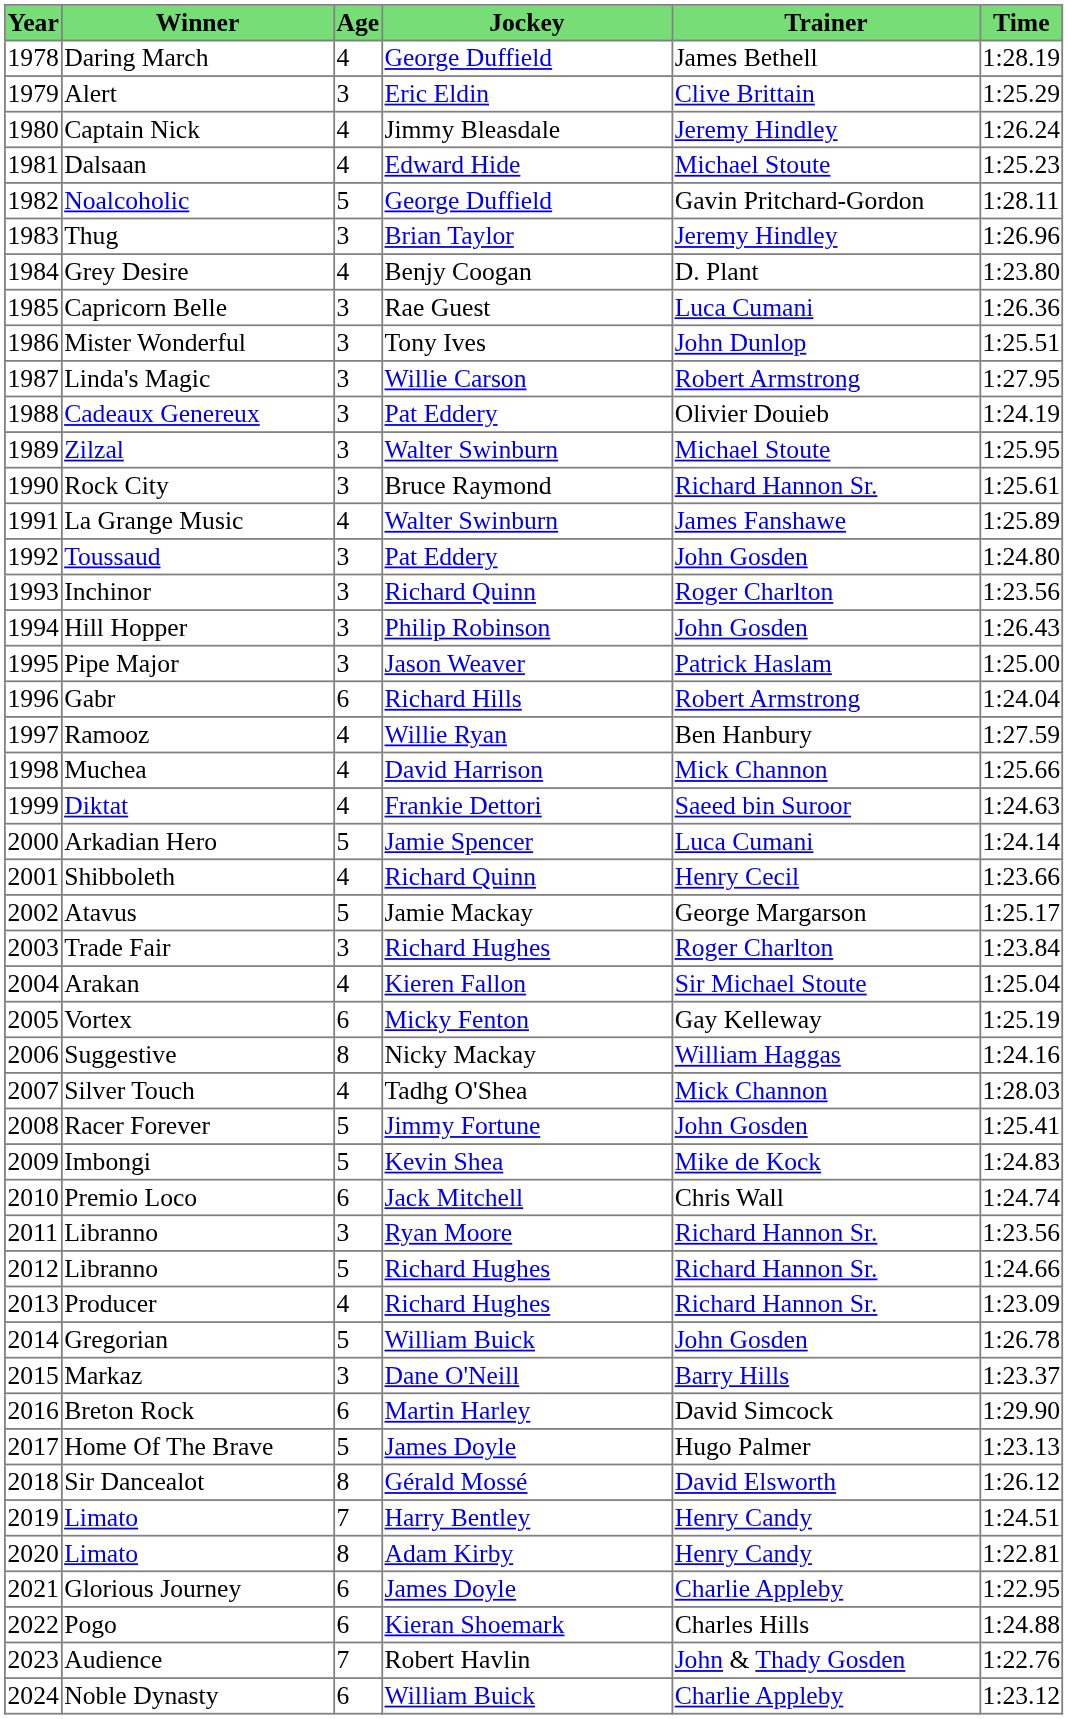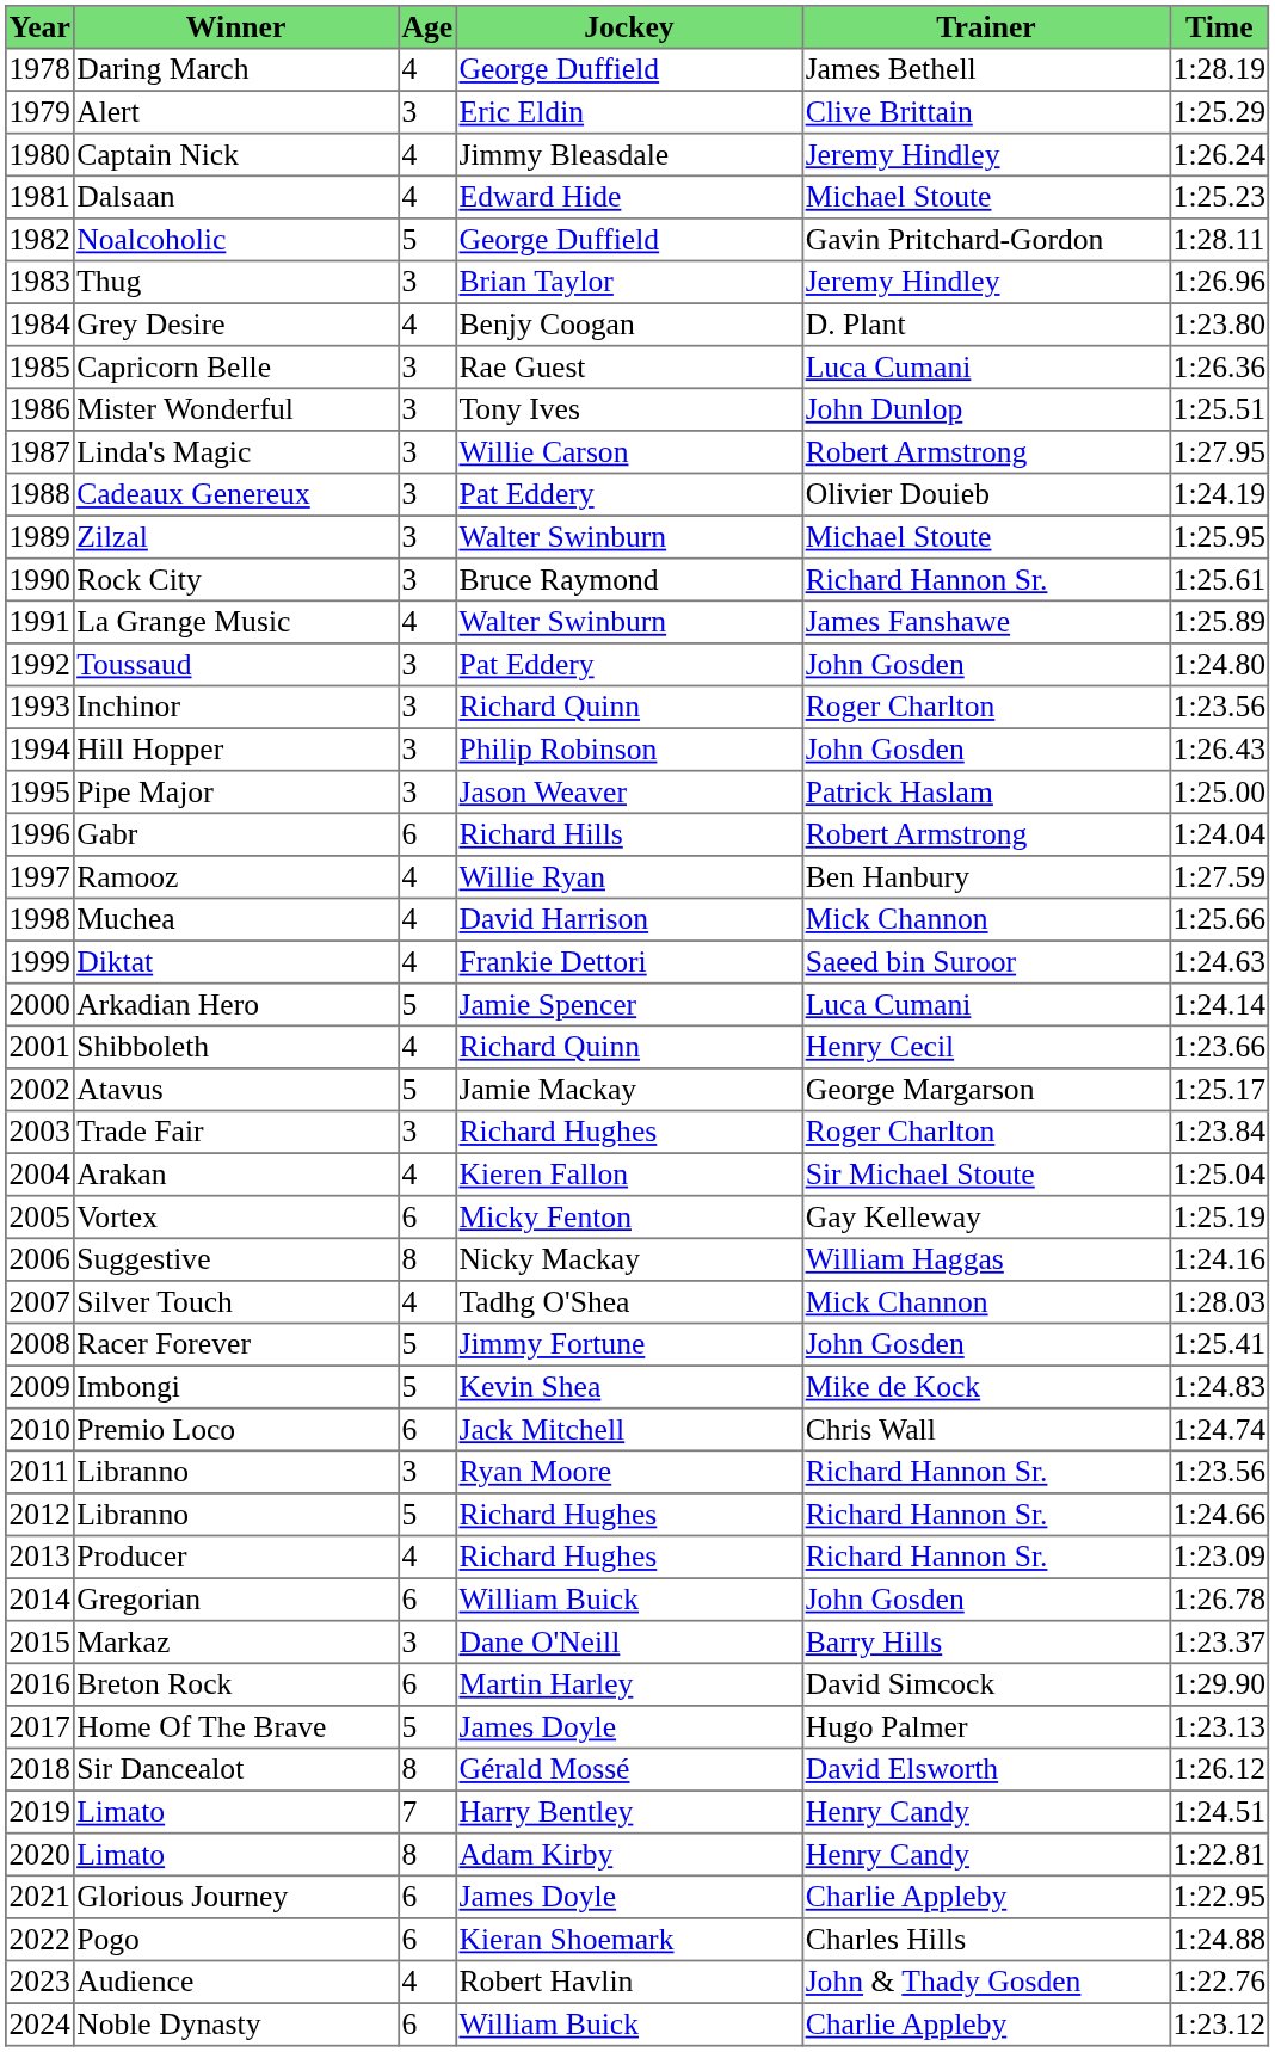 <table class = "sortable" | border="1" style="border-collapse: collapse; font-size:90%">
 <tr bgcolor="#77dd77" align="center">
 <th>Year</th>
 <th>Winner</th>
 <th>Age</th>
 <th>Jockey</th>
 <th>Trainer</th>
 <th>Time</th>
 </tr>
 <tr>
 <td>1978</td>
 <td width=150px>Daring March</td>
 <td>4</td>
 <td width=160px><a href='#'>George Duffield</a></td>
 <td width=170px>James Bethell</td>
 <td>1:28.19</td>
 </tr>
 <tr>
 <td>1979</td>
 <td>Alert</td>
 <td>3</td>
 <td><a href='#'>Eric Eldin</a></td>
 <td><a href='#'>Clive Brittain</a></td>
 <td>1:25.29</td>
 </tr>
 <tr>
 <td>1980</td>
 <td>Captain Nick</td>
 <td>4</td>
 <td>Jimmy Bleasdale</td>
 <td><a href='#'>Jeremy Hindley</a></td>
 <td>1:26.24</td>
 </tr>
 <tr>
 <td>1981</td>
 <td>Dalsaan</td>
 <td>4</td>
 <td><a href='#'>Edward Hide</a></td>
 <td><a href='#'>Michael Stoute</a></td>
 <td>1:25.23</td>
 </tr>
 <tr>
 <td>1982</td>
 <td><a href='#'>Noalcoholic</a></td>
 <td>5</td>
 <td><a href='#'>George Duffield</a></td>
 <td>Gavin Pritchard-Gordon</td>
 <td>1:28.11</td>
 </tr>
 <tr>
 <td>1983</td>
 <td>Thug</td>
 <td>3</td>
 <td><a href='#'>Brian Taylor</a></td>
 <td><a href='#'>Jeremy Hindley</a></td>
 <td>1:26.96</td>
 </tr>
 <tr>
 <td>1984</td>
 <td>Grey Desire</td>
 <td>4</td>
 <td>Benjy Coogan</td>
 <td>D. Plant</td>
 <td>1:23.80</td>
 </tr>
 <tr>
 <td>1985</td>
 <td>Capricorn Belle</td>
 <td>3</td>
 <td>Rae Guest</td>
 <td><a href='#'>Luca Cumani</a></td>
 <td>1:26.36</td>
 </tr>
 <tr>
 <td>1986</td>
 <td>Mister Wonderful</td>
 <td>3</td>
 <td>Tony Ives</td>
 <td><a href='#'>John Dunlop</a></td>
 <td>1:25.51</td>
 </tr>
 <tr>
 <td>1987</td>
 <td>Linda's Magic</td>
 <td>3</td>
 <td><a href='#'>Willie Carson</a></td>
 <td><a href='#'>Robert Armstrong</a></td>
 <td>1:27.95</td>
 </tr>
 <tr>
 <td>1988</td>
 <td><a href='#'>Cadeaux Genereux</a></td>
 <td>3</td>
 <td><a href='#'>Pat Eddery</a></td>
 <td>Olivier Douieb</td>
 <td>1:24.19</td>
 </tr>
 <tr>
 <td>1989</td>
 <td><a href='#'>Zilzal</a></td>
 <td>3</td>
 <td><a href='#'>Walter Swinburn</a></td>
 <td><a href='#'>Michael Stoute</a></td>
 <td>1:25.95</td>
 </tr>
 <tr>
 <td>1990</td>
 <td>Rock City</td>
 <td>3</td>
 <td>Bruce Raymond</td>
 <td><a href='#'>Richard Hannon Sr.</a></td>
 <td>1:25.61</td>
 </tr>
 <tr>
 <td>1991</td>
 <td>La Grange Music</td>
 <td>4</td>
 <td><a href='#'>Walter Swinburn</a></td>
 <td><a href='#'>James Fanshawe</a></td>
 <td>1:25.89</td>
 </tr>
 <tr>
 <td>1992</td>
 <td><a href='#'>Toussaud</a></td>
 <td>3</td>
 <td><a href='#'>Pat Eddery</a></td>
 <td><a href='#'>John Gosden</a></td>
 <td>1:24.80</td>
 </tr>
 <tr>
 <td>1993</td>
 <td>Inchinor</td>
 <td>3</td>
 <td><a href='#'>Richard Quinn</a></td>
 <td><a href='#'>Roger Charlton</a></td>
 <td>1:23.56</td>
 </tr>
 <tr>
 <td>1994</td>
 <td>Hill Hopper</td>
 <td>3</td>
 <td><a href='#'>Philip Robinson</a></td>
 <td><a href='#'>John Gosden</a></td>
 <td>1:26.43</td>
 </tr>
 <tr>
 <td>1995</td>
 <td>Pipe Major</td>
 <td>3</td>
 <td><a href='#'>Jason Weaver</a></td>
 <td><a href='#'>Patrick Haslam</a></td>
 <td>1:25.00</td>
 </tr>
 <tr>
 <td>1996</td>
 <td>Gabr</td>
 <td>6</td>
 <td><a href='#'>Richard Hills</a></td>
 <td><a href='#'>Robert Armstrong</a></td>
 <td>1:24.04</td>
 </tr>
 <tr>
 <td>1997</td>
 <td>Ramooz</td>
 <td>4</td>
 <td><a href='#'>Willie Ryan</a></td>
 <td>Ben Hanbury</td>
 <td>1:27.59</td>
 </tr>
 <tr>
 <td>1998</td>
 <td>Muchea</td>
 <td>4</td>
 <td><a href='#'>David Harrison</a></td>
 <td><a href='#'>Mick Channon</a></td>
 <td>1:25.66</td>
 </tr>
 <tr>
 <td>1999</td>
 <td><a href='#'>Diktat</a></td>
 <td>4</td>
 <td><a href='#'>Frankie Dettori</a></td>
 <td><a href='#'>Saeed bin Suroor</a></td>
 <td>1:24.63</td>
 </tr>
 <tr>
 <td>2000</td>
 <td>Arkadian Hero</td>
 <td>5</td>
 <td><a href='#'>Jamie Spencer</a></td>
 <td><a href='#'>Luca Cumani</a></td>
 <td>1:24.14</td>
 </tr>
 <tr>
 <td>2001</td>
 <td>Shibboleth</td>
 <td>4</td>
 <td><a href='#'>Richard Quinn</a></td>
 <td><a href='#'>Henry Cecil</a></td>
 <td>1:23.66</td>
 </tr>
 <tr>
 <td>2002</td>
 <td>Atavus</td>
 <td>5</td>
 <td>Jamie Mackay</td>
 <td>George Margarson</td>
 <td>1:25.17</td>
 </tr>
 <tr>
 <td>2003</td>
 <td>Trade Fair</td>
 <td>3</td>
 <td><a href='#'>Richard Hughes</a></td>
 <td><a href='#'>Roger Charlton</a></td>
 <td>1:23.84</td>
 </tr>
 <tr>
 <td>2004</td>
 <td>Arakan</td>
 <td>4</td>
 <td><a href='#'>Kieren Fallon</a></td>
 <td><a href='#'>Sir Michael Stoute</a></td>
 <td>1:25.04</td>
 </tr>
 <tr>
 <td>2005</td>
 <td>Vortex</td>
 <td>6</td>
 <td><a href='#'>Micky Fenton</a></td>
 <td>Gay Kelleway</td>
 <td>1:25.19</td>
 </tr>
 <tr>
 <td>2006</td>
 <td>Suggestive</td>
 <td>8</td>
 <td>Nicky Mackay</td>
 <td><a href='#'>William Haggas</a></td>
 <td>1:24.16</td>
 </tr>
 <tr>
 <td>2007</td>
 <td>Silver Touch</td>
 <td>4</td>
 <td>Tadhg O'Shea</td>
 <td><a href='#'>Mick Channon</a></td>
 <td>1:28.03</td>
 </tr>
 <tr>
 <td>2008</td>
 <td>Racer Forever</td>
 <td>5</td>
 <td><a href='#'>Jimmy Fortune</a></td>
 <td><a href='#'>John Gosden</a></td>
 <td>1:25.41</td>
 </tr>
 <tr>
 <td>2009</td>
 <td>Imbongi</td>
 <td>5</td>
 <td><a href='#'>Kevin Shea</a></td>
 <td><a href='#'>Mike de Kock</a></td>
 <td>1:24.83</td>
 </tr>
 <tr>
 <td>2010</td>
 <td>Premio Loco</td>
 <td>6</td>
 <td><a href='#'>Jack Mitchell</a></td>
 <td>Chris Wall</td>
 <td>1:24.74</td>
 </tr>
 <tr>
 <td>2011</td>
 <td>Libranno</td>
 <td>3</td>
 <td><a href='#'>Ryan Moore</a></td>
 <td><a href='#'>Richard Hannon Sr.</a></td>
 <td>1:23.56</td>
 </tr>
 <tr>
 <td>2012</td>
 <td>Libranno</td>
 <td>5</td>
 <td><a href='#'>Richard Hughes</a></td>
 <td><a href='#'>Richard Hannon Sr.</a></td>
 <td>1:24.66</td>
 </tr>
 <tr>
 <td>2013</td>
 <td>Producer</td>
 <td>4</td>
 <td><a href='#'>Richard Hughes</a></td>
 <td><a href='#'>Richard Hannon Sr.</a></td>
 <td>1:23.09</td>
 </tr>
 <tr>
 <td>2014</td>
 <td>Gregorian</td>
-<td>5</td>
+<td>6</td>
 <td><a href='#'>William Buick</a></td>
 <td><a href='#'>John Gosden</a></td>
 <td>1:26.78</td>
 </tr>
 <tr>
 <td>2015</td>
 <td>Markaz</td>
 <td>3</td>
 <td><a href='#'>Dane O'Neill</a></td>
 <td><a href='#'>Barry Hills</a></td>
 <td>1:23.37</td>
 </tr>
 <tr>
 <td>2016</td>
 <td>Breton Rock</td>
 <td>6</td>
 <td><a href='#'>Martin Harley</a></td>
 <td>David Simcock</td>
 <td>1:29.90</td>
 </tr>
 <tr>
 <td>2017</td>
 <td>Home Of The Brave</td>
 <td>5</td>
 <td><a href='#'>James Doyle</a></td>
 <td>Hugo Palmer</td>
 <td>1:23.13</td>
 </tr>
 <tr>
 <td>2018</td>
 <td>Sir Dancealot</td>
 <td>8</td>
 <td><a href='#'>Gérald Mossé</a></td>
 <td><a href='#'>David Elsworth</a></td>
 <td>1:26.12</td>
 </tr>
 <tr>
 <td>2019</td>
 <td><a href='#'>Limato</a></td>
 <td>7</td>
 <td><a href='#'>Harry Bentley</a></td>
 <td><a href='#'>Henry Candy</a></td>
 <td>1:24.51</td>
 </tr>
 <tr>
 <td>2020</td>
 <td><a href='#'>Limato</a></td>
 <td>8</td>
 <td><a href='#'>Adam Kirby</a></td>
 <td><a href='#'>Henry Candy</a></td>
 <td>1:22.81</td>
 </tr>
 <tr>
 <td>2021</td>
 <td>Glorious Journey</td>
 <td>6</td>
 <td><a href='#'>James Doyle</a></td>
 <td><a href='#'>Charlie Appleby</a></td>
 <td>1:22.95</td>
 </tr>
 <tr>
 <td>2022</td>
 <td>Pogo</td>
 <td>6</td>
 <td><a href='#'>Kieran Shoemark</a></td>
 <td>Charles Hills</td>
 <td>1:24.88</td>
 </tr>
 <tr>
 <td>2023</td>
 <td>Audience</td>
-<td>7</td>
+<td>4</td>
 <td>Robert Havlin</td>
 <td><a href='#'>John</a> & <a href='#'>Thady Gosden</a></td>
 <td>1:22.76</td>
 </tr>
 <tr>
 <td>2024</td>
 <td>Noble Dynasty</td>
 <td>6</td>
 <td><a href='#'>William Buick</a></td>
 <td><a href='#'>Charlie Appleby</a></td>
 <td>1:23.12</td>
 </tr>
 </table>
